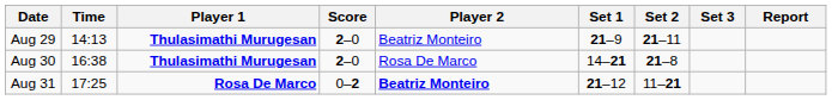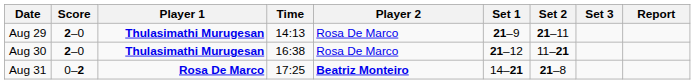 <table class="nowrap wikitable" style="font-size:90%; text-align:center">
 <tr>
 <th width="50">Date</th>
+<th width="50">Score</th>
+<th width="200">Player 1</th>
 <th width="50">Time</th>
-<th width="200">Player 1</th>
-<th width="50">Score</th>
 <th width="200">Player 2</th>
 <th width="50">Set 1</th>
 <th width="50">Set 2</th>
 <th width="50">Set 3</th>
 <th width="75">Report</th>
 </tr>
 <tr>
 <td>Aug 29</td>
+<td><strong>2</strong>–0</td>
+<td align="right"><strong><a href='#'>Thulasimathi Murugesan</a></strong> </td>
 <td>14:13</td>
-<td align="right"><strong><a href='#'>Thulasimathi Murugesan</a></strong> </td>
-<td><strong>2</strong>–0</td>
-<td align="left"> <a href='#'>Beatriz Monteiro</a></td>
+<td align="left"> <a href='#'>Rosa De Marco</a></td>
 <td><strong>21</strong>–9</td>
 <td><strong>21</strong>–11</td>
 <td></td>
 <td></td>
 </tr>
 <tr>
 <td>Aug 30</td>
+<td><strong>2</strong>–0</td>
+<td align="right"><strong><a href='#'>Thulasimathi Murugesan</a> </strong></td>
 <td>16:38</td>
-<td align="right"><strong><a href='#'>Thulasimathi Murugesan</a> </strong></td>
-<td><strong>2</strong>–0</td>
 <td align="left"> <a href='#'>Rosa De Marco</a></td>
+<td><strong>21</strong>–12</td>
+<td>11–<strong>21</strong></td>
+<td></td>
+<td></td>
+</tr>
+<tr>
+<td>Aug 31</td>
+<td>0–<strong>2</strong></td>
+<td align="right"><strong><a href='#'>Rosa De Marco</a> </strong></td>
+<td>17:25</td>
+<td align="left"> <strong><a href='#'>Beatriz Monteiro</a></strong></td>
 <td>14–<strong>21</strong></td>
 <td><strong>21</strong>–8</td>
 <td></td>
 <td></td>
 </tr>
-<tr>
-<td>Aug 31</td>
-<td>17:25</td>
-<td align="right"><strong><a href='#'>Rosa De Marco</a> </strong></td>
-<td>0–<strong>2</strong></td>
-<td align="left"> <strong><a href='#'>Beatriz Monteiro</a></strong></td>
-<td><strong>21</strong>–12</td>
-<td>11–<strong>21</strong></td>
-<td></td>
-<td></td>
-</tr>
 </table>
